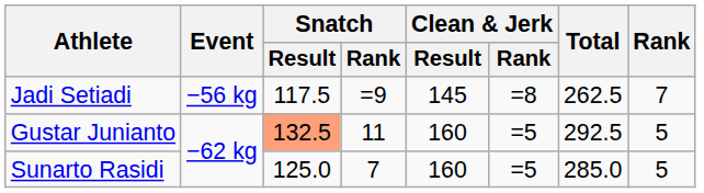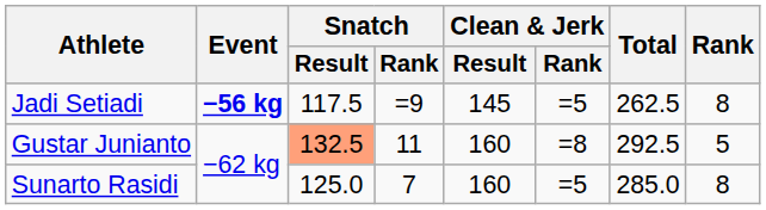 <table class="wikitable" style="font-size:90%">
 <tr>
 <th rowspan="2">Athlete</th>
 <th rowspan="2">Event</th>
 <th colspan="2">Snatch</th>
 <th colspan="2">Clean & Jerk</th>
 <th rowspan="2">Total</th>
 <th rowspan="2">Rank</th>
 </tr>
 <tr style="font-size:95%">
 <th>Result</th>
 <th>Rank</th>
 <th>Result</th>
 <th>Rank</th>
 </tr>
 <tr align=center>
 <td align=left><a href='#'>Jadi Setiadi</a></td>
-<td align=left><a href='#'>−56 kg</a></td>
+<td align=left><strong><a href='#'>−56 kg</a></strong></td>
 <td>117.5</td>
 <td>=9</td>
 <td>145</td>
-<td>=8</td>
+<td>=5</td>
 <td>262.5</td>
-<td>7</td>
+<td>8</td>
 </tr>
 <tr align=center>
 <td align=left><a href='#'>Gustar Junianto</a></td>
 <td align=left rowspan=2><a href='#'>−62 kg</a></td>
 <td style="background: lightsalmon;">132.5</td>
 <td>11</td>
 <td>160</td>
-<td>=5</td>
+<td>=8</td>
 <td>292.5</td>
 <td>5</td>
 </tr>
 <tr align=center>
 <td align=left><a href='#'>Sunarto Rasidi</a></td>
 <td>125.0</td>
 <td>7</td>
 <td>160</td>
 <td>=5</td>
 <td>285.0</td>
-<td>5</td>
+<td>8</td>
 </tr>
 </table>
